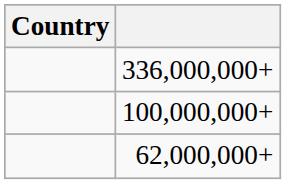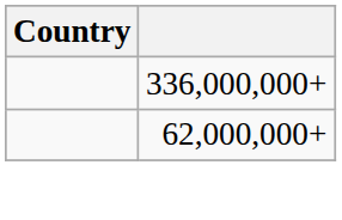 <table class="wikitable sortable" style="text-align:right;">
 <tr>
 <th>Country</th>
 <th></th>
 </tr>
 <tr>
 <td align="left"></td>
 <td>336,000,000+</td>
 </tr>
 <tr>
 <td align="left"></td>
-<td>100,000,000+</td>
-</tr>
-<tr>
-<td align="left"></td>
 <td>62,000,000+</td>
 </tr>
 </table>
